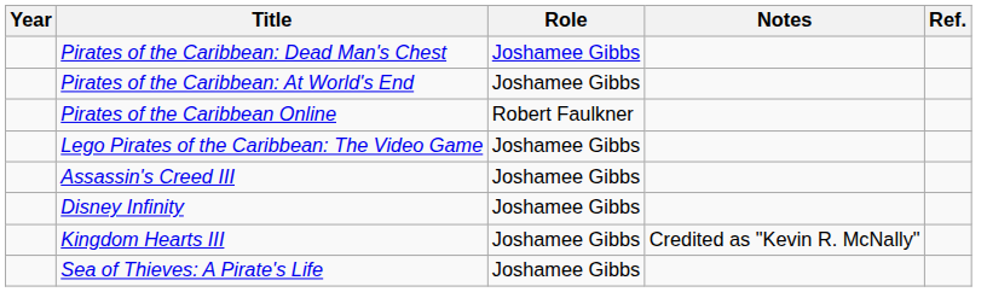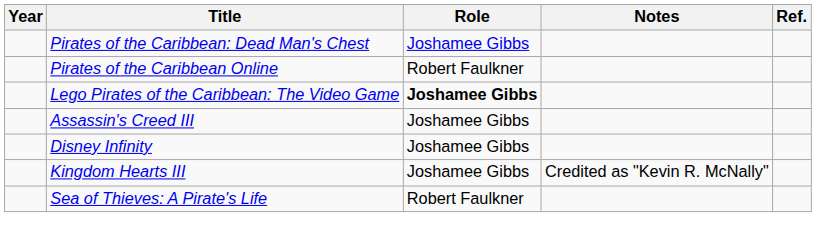 <table class="wikitable">
 <tr>
 <th>Year</th>
 <th>Title</th>
 <th>Role</th>
 <th>Notes</th>
 <th>Ref.</th>
 </tr>
 <tr>
 <td></td>
 <td><em><a href='#'>Pirates of the Caribbean: Dead Man's Chest</a></em></td>
 <td><a href='#'>Joshamee Gibbs</a></td>
 <td></td>
 <td></td>
 </tr>
 <tr>
 <td></td>
-<td><em><a href='#'>Pirates of the Caribbean: At World's End</a></em></td>
-<td>Joshamee Gibbs</td>
-<td></td>
-<td></td>
-</tr>
-<tr>
-<td></td>
 <td><em><a href='#'>Pirates of the Caribbean Online</a></em></td>
 <td>Robert Faulkner</td>
 <td></td>
 <td></td>
 </tr>
 <tr>
 <td></td>
 <td><em><a href='#'>Lego Pirates of the Caribbean: The Video Game</a></em></td>
-<td>Joshamee Gibbs</td>
+<td><strong>Joshamee Gibbs</strong></td>
 <td></td>
 <td></td>
 </tr>
 <tr>
 <td></td>
 <td><em><a href='#'>Assassin's Creed III</a></em></td>
 <td>Joshamee Gibbs</td>
 <td></td>
 <td></td>
 </tr>
 <tr>
 <td></td>
 <td><em><a href='#'>Disney Infinity</a></em></td>
 <td>Joshamee Gibbs</td>
 <td></td>
 <td></td>
 </tr>
 <tr>
 <td></td>
 <td><em><a href='#'>Kingdom Hearts III</a></em></td>
 <td>Joshamee Gibbs</td>
 <td>Credited as "Kevin R. McNally"</td>
 <td></td>
 </tr>
 <tr>
 <td></td>
 <td><em><a href='#'>Sea of Thieves: A Pirate's Life</a></em></td>
-<td>Joshamee Gibbs</td>
+<td>Robert Faulkner</td>
 <td></td>
 <td></td>
 </tr>
 </table>
